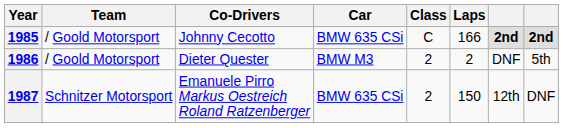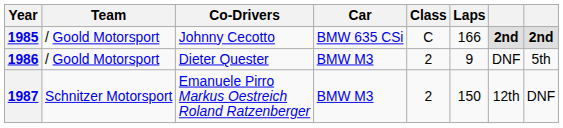 <table class="wikitable" style="text-align:center; font-size:90%">
 <tr>
 <th>Year</th>
 <th>Team</th>
 <th>Co-Drivers</th>
 <th>Car</th>
 <th>Class</th>
 <th>Laps</th>
 <th></th>
 <th></th>
 </tr>
 <tr>
 <th><a href='#'>1985</a></th>
 <td align="left" nowrap> /  <a href='#'>Goold Motorsport</a></td>
 <td align="left" nowrap> <a href='#'>Johnny Cecotto</a></td>
 <td align="left" nowrap><a href='#'>BMW 635 CSi</a></td>
 <td>C</td>
 <td>166</td>
 <td style="background:#dfdfdf;"><strong>2nd</strong></td>
 <td style="background:#dfdfdf;"><strong>2nd</strong></td>
 </tr>
 <tr>
 <th><a href='#'>1986</a></th>
 <td align="left" nowrap> /  <a href='#'>Goold Motorsport</a></td>
 <td align="left" nowrap> <a href='#'>Dieter Quester</a></td>
 <td align="left" nowrap><a href='#'>BMW M3</a></td>
 <td>2</td>
-<td>2</td>
+<td>9</td>
 <td>DNF</td>
 <td>5th</td>
 </tr>
 <tr>
 <th><a href='#'>1987</a></th>
 <td align="left" nowrap> <a href='#'>Schnitzer Motorsport</a></td>
 <td align="left" nowrap> <a href='#'>Emanuele Pirro</a><br> <em><a href='#'>Markus Oestreich</a></em><br> <em><a href='#'>Roland Ratzenberger</a></em></td>
-<td align="left" nowrap><a href='#'>BMW 635 CSi</a></td>
+<td align="left" nowrap><a href='#'>BMW M3</a></td>
 <td>2</td>
 <td>150</td>
 <td>12th</td>
 <td>DNF</td>
 </tr>
 </table>
